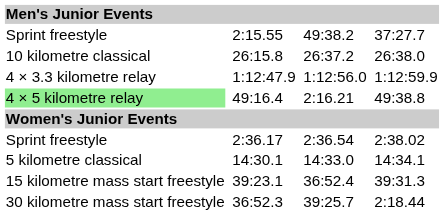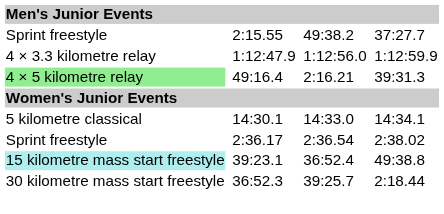 <table>
 <tr style="background:#ccc;">
 <td colspan=7><strong>Men's Junior Events</strong></td>
 </tr>
 <tr>
 <td>Sprint freestyle</td>
 <td></td>
 <td>2:15.55</td>
 <td></td>
 <td>49:38.2</td>
 <td></td>
 <td>37:27.7</td>
-</tr>
-<tr>
-<td>10 kilometre classical</td>
-<td></td>
-<td>26:15.8</td>
-<td></td>
-<td>26:37.2</td>
-<td></td>
-<td>26:38.0</td>
 </tr>
 <tr>
 <td>4 × 3.3 kilometre relay</td>
 <td></td>
 <td>1:12:47.9</td>
 <td></td>
 <td>1:12:56.0</td>
 <td></td>
 <td>1:12:59.9</td>
 </tr>
 <tr>
 <td style="background: lightgreen;">4 × 5 kilometre relay</td>
 <td></td>
 <td>49:16.4</td>
 <td></td>
 <td>2:16.21</td>
 <td></td>
-<td>49:38.8</td>
+<td>39:31.3</td>
 </tr>
 <tr style="background:#ccc;">
 <td colspan=7><strong>Women's Junior Events</strong></td>
+</tr>
+<tr>
+<td>5 kilometre classical</td>
+<td></td>
+<td>14:30.1</td>
+<td></td>
+<td>14:33.0</td>
+<td></td>
+<td>14:34.1</td>
 </tr>
 <tr>
 <td>Sprint freestyle</td>
 <td></td>
 <td>2:36.17</td>
 <td></td>
 <td>2:36.54</td>
 <td></td>
 <td>2:38.02</td>
 </tr>
 <tr>
-<td>5 kilometre classical</td>
-<td></td>
-<td>14:30.1</td>
-<td></td>
-<td>14:33.0</td>
-<td></td>
-<td>14:34.1</td>
-</tr>
-<tr>
-<td>15 kilometre mass start freestyle</td>
+<td style="background: paleturquoise;">15 kilometre mass start freestyle</td>
 <td></td>
 <td>39:23.1</td>
 <td></td>
 <td>36:52.4</td>
 <td></td>
-<td>39:31.3</td>
+<td>49:38.8</td>
 </tr>
 <tr>
 <td>30 kilometre mass start freestyle</td>
 <td></td>
 <td>36:52.3</td>
 <td></td>
 <td>39:25.7</td>
 <td></td>
 <td>2:18.44</td>
 </tr>
 </table>
